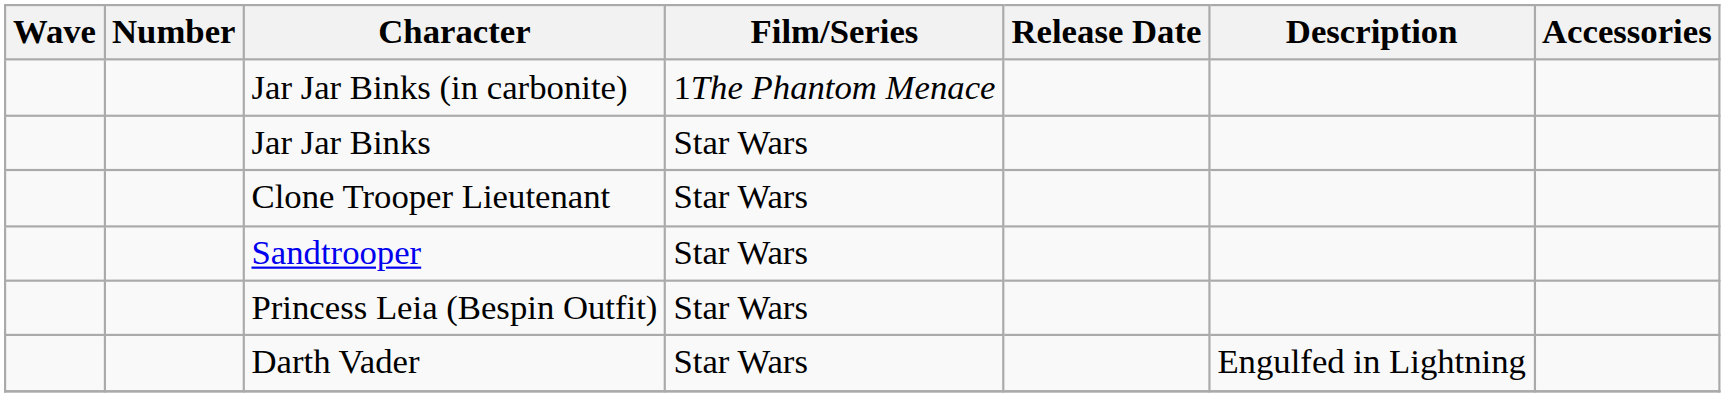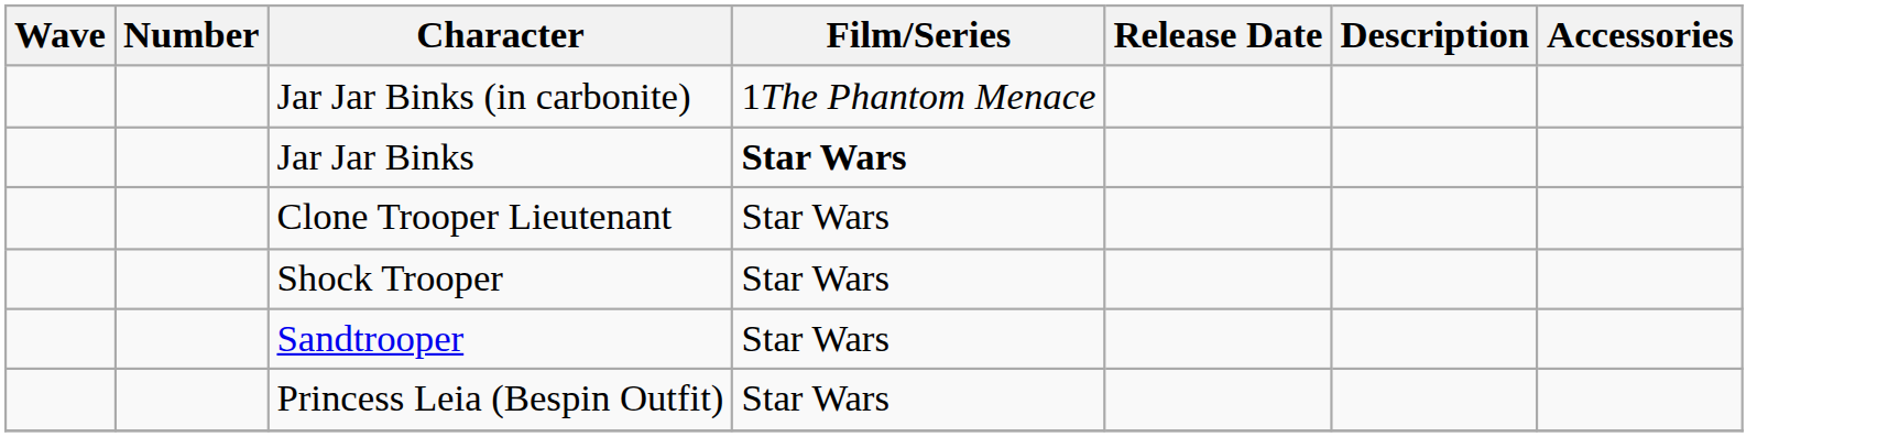 <table class="wikitable sortable">
 <tr>
 <th>Wave</th>
 <th>Number</th>
 <th class=unsortable>Character</th>
 <th>Film/Series</th>
 <th>Release Date</th>
 <th class=unsortable>Description</th>
 <th class=unsortable>Accessories</th>
 </tr>
 <tr>
 <td> </td>
 <td> </td>
 <td>Jar Jar Binks (in carbonite)</td>
 <td><span>1</span><em>The Phantom Menace</em></td>
 <td> </td>
 <td> </td>
 <td> </td>
 </tr>
 <tr>
 <td> </td>
 <td> </td>
 <td>Jar Jar Binks</td>
+<td><strong>Star Wars</strong></td>
+<td> </td>
+<td> </td>
+<td> </td>
+</tr>
+<tr>
+<td> </td>
+<td> </td>
+<td>Clone Trooper Lieutenant</td>
 <td>Star Wars</td>
 <td> </td>
 <td> </td>
 <td> </td>
 </tr>
 <tr>
 <td> </td>
 <td> </td>
-<td>Clone Trooper Lieutenant</td>
+<td>Shock Trooper</td>
 <td>Star Wars</td>
 <td> </td>
 <td> </td>
 <td> </td>
 </tr>
 <tr>
 <td> </td>
 <td> </td>
 <td><a href='#'>Sandtrooper</a></td>
 <td>Star Wars</td>
 <td> </td>
 <td> </td>
 <td> </td>
 </tr>
 <tr>
 <td> </td>
 <td> </td>
 <td>Princess Leia (Bespin Outfit)</td>
 <td>Star Wars</td>
 <td> </td>
 <td> </td>
 <td> </td>
 </tr>
 <tr>
-<td> </td>
-<td> </td>
-<td>Darth Vader</td>
-<td>Star Wars</td>
-<td> </td>
-<td>Engulfed in Lightning</td>
-<td> </td>
-</tr>
-<tr>
 </tr>
 </table>
